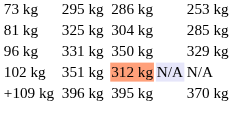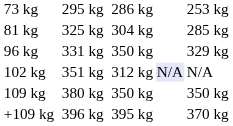 <table>
 <tr>
 <td>73 kg</td>
 <td></td>
 <td>295 kg</td>
 <td></td>
 <td>286 kg</td>
 <td></td>
 <td>253 kg</td>
 </tr>
 <tr>
 <td>81 kg</td>
 <td></td>
 <td>325 kg</td>
 <td></td>
 <td>304 kg</td>
 <td></td>
 <td>285 kg</td>
 </tr>
 <tr>
 <td>96 kg</td>
 <td></td>
 <td>331 kg</td>
 <td></td>
 <td>350 kg</td>
 <td></td>
 <td>329 kg</td>
 </tr>
 <tr>
 <td>102 kg</td>
 <td></td>
 <td>351 kg</td>
 <td></td>
-<td style="background: lightsalmon;">312 kg</td>
+<td>312 kg</td>
 <td {{flagmedalist style="background: lavender;">N/A</td>
 <td>N/A</td>
+</tr>
+<tr>
+<td>109 kg</td>
+<td></td>
+<td>380 kg</td>
+<td></td>
+<td>350 kg</td>
+<td></td>
+<td>350 kg</td>
 </tr>
 <tr>
 <td>+109 kg</td>
 <td></td>
 <td>396 kg</td>
 <td></td>
 <td>395 kg</td>
 <td></td>
 <td>370 kg</td>
 </tr>
 </table>
